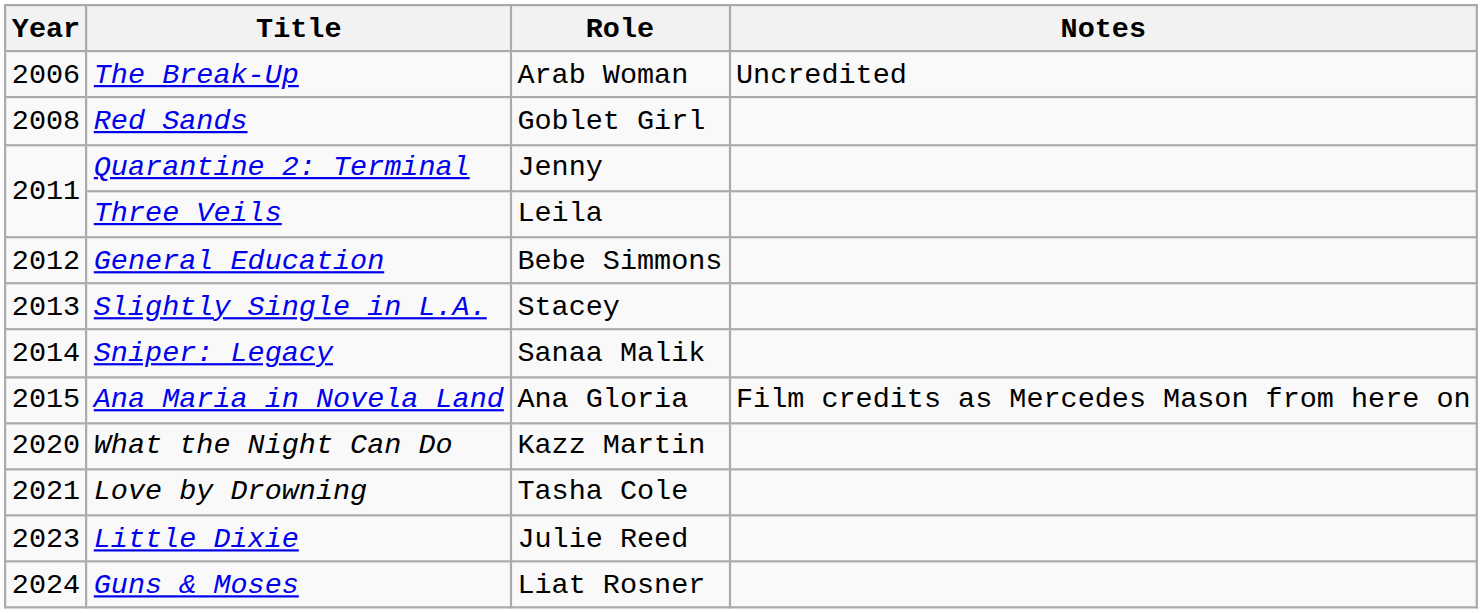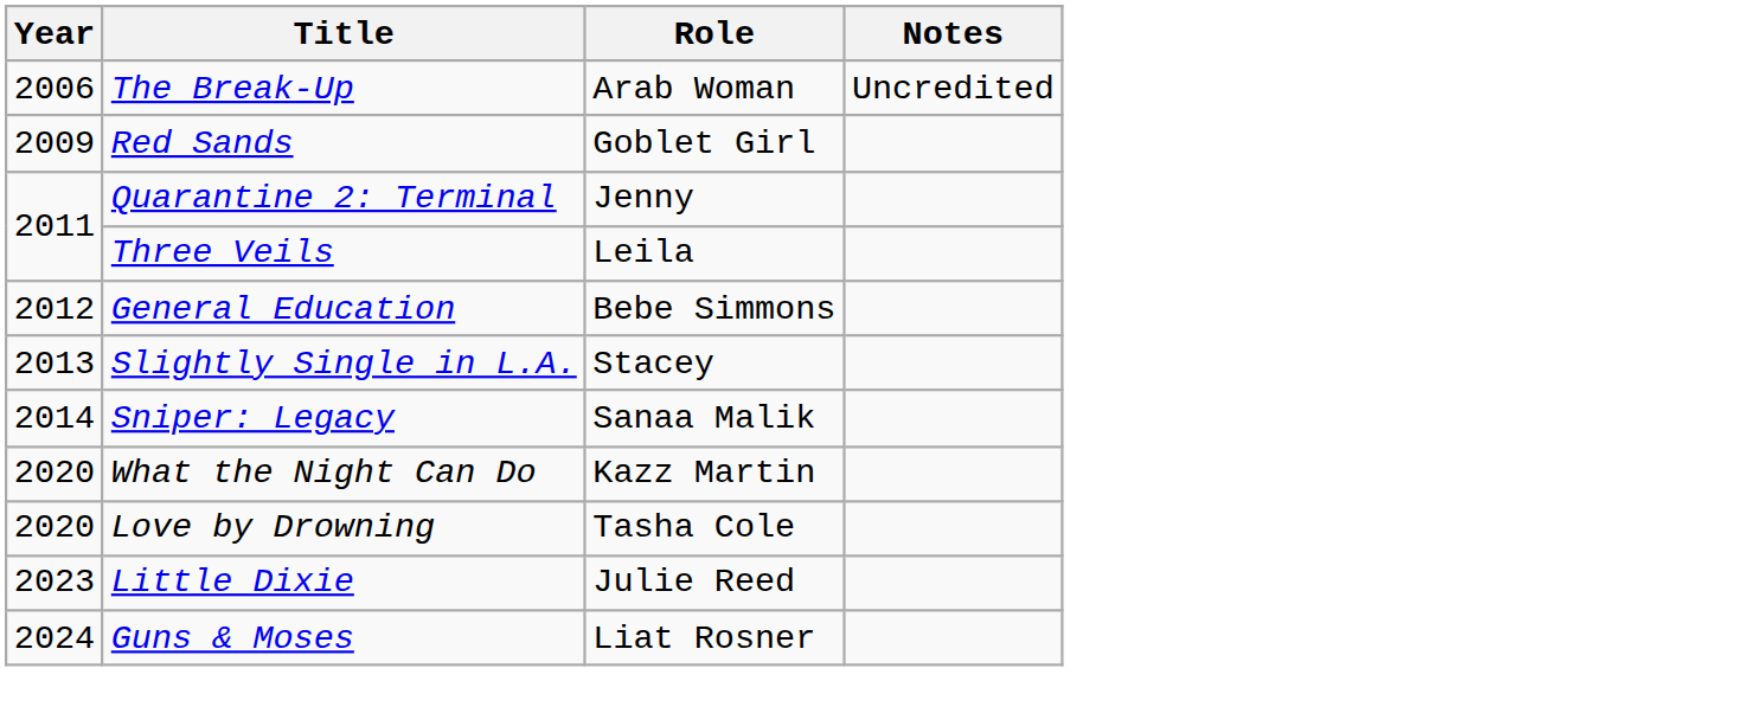 <table class="wikitable sortable">
 <tr>
 <th>Year</th>
 <th>Title</th>
 <th>Role</th>
 <th class="unsortable">Notes</th>
 </tr>
 <tr>
 <td>2006</td>
 <td><em><a href='#'>The Break-Up</a></em></td>
 <td>Arab Woman</td>
 <td>Uncredited</td>
 </tr>
 <tr>
-<td>2008</td>
+<td>2009</td>
 <td><em><a href='#'>Red Sands</a></em></td>
 <td>Goblet Girl</td>
 <td></td>
 </tr>
 <tr>
 <td rowspan="2">2011</td>
 <td><em><a href='#'>Quarantine 2: Terminal</a></em></td>
 <td>Jenny</td>
 <td></td>
 </tr>
 <tr>
 <td><em><a href='#'>Three Veils</a></em></td>
 <td>Leila</td>
 <td></td>
 </tr>
 <tr>
 <td>2012</td>
 <td><em><a href='#'>General Education</a></em></td>
 <td>Bebe Simmons</td>
 <td></td>
 </tr>
 <tr>
 <td>2013</td>
 <td><em><a href='#'>Slightly Single in L.A.</a></em></td>
 <td>Stacey</td>
 <td></td>
 </tr>
 <tr>
 <td>2014</td>
 <td><em><a href='#'>Sniper: Legacy</a></em></td>
 <td>Sanaa Malik</td>
 <td></td>
 </tr>
 <tr>
-<td>2015</td>
-<td><em><a href='#'>Ana Maria in Novela Land</a></em></td>
-<td>Ana Gloria</td>
-<td>Film credits as Mercedes Mason from here on</td>
-</tr>
-<tr>
 <td>2020</td>
 <td><em>What the Night Can Do</em></td>
 <td>Kazz Martin</td>
 <td></td>
 </tr>
 <tr>
-<td>2021</td>
+<td>2020</td>
 <td><em>Love by Drowning</em></td>
 <td>Tasha Cole</td>
 <td></td>
 </tr>
 <tr>
 <td>2023</td>
 <td><em><a href='#'>Little Dixie</a></em></td>
 <td>Julie Reed</td>
 <td></td>
 </tr>
 <tr>
 <td>2024</td>
 <td><em><a href='#'>Guns & Moses</a></em></td>
 <td>Liat Rosner</td>
 <td></td>
 </tr>
 </table>
